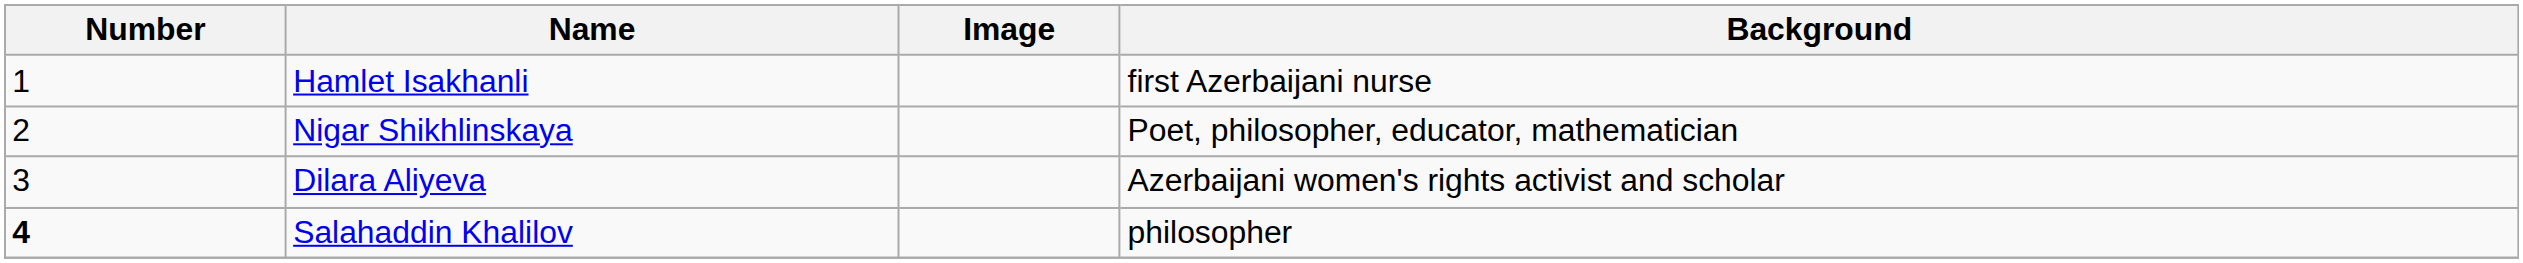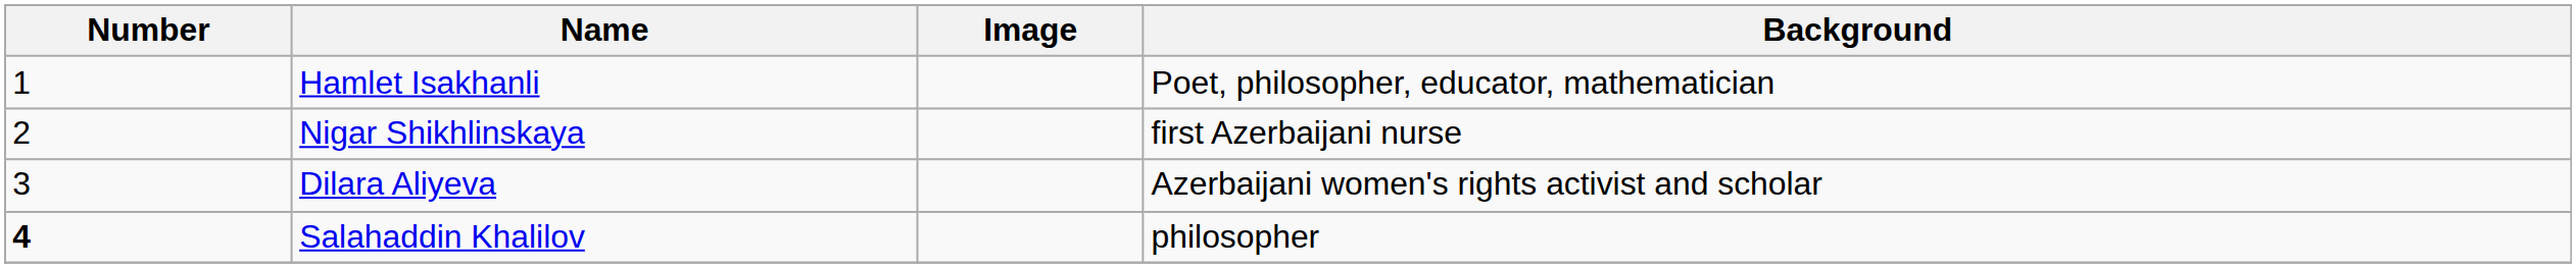 <table class="wikitable plainrowheaders sortable" style="font-size:100%;width:100%">
 <tr>
 <th scope="col">Number</th>
 <th scope="col">Name</th>
 <th scope="col">Image</th>
 <th scope="col">Background</th>
 </tr>
 <tr>
 <td>1</td>
 <td><a href='#'>Hamlet Isakhanli</a></td>
 <td></td>
-<td>first Azerbaijani nurse</td>
+<td>Poet, philosopher, educator, mathematician</td>
 </tr>
 <tr>
 <td>2</td>
 <td><a href='#'>Nigar Shikhlinskaya</a></td>
 <td></td>
-<td>Poet, philosopher, educator, mathematician</td>
+<td>first Azerbaijani nurse</td>
 </tr>
 <tr>
 <td>3</td>
 <td><a href='#'>Dilara Aliyeva</a></td>
 <td></td>
 <td>Azerbaijani women's rights activist and scholar</td>
 </tr>
 <tr>
 <td><strong>4</strong></td>
 <td><a href='#'>Salahaddin Khalilov</a></td>
 <td></td>
 <td>philosopher</td>
 </tr>
 <tr>
 </tr>
 </table>
